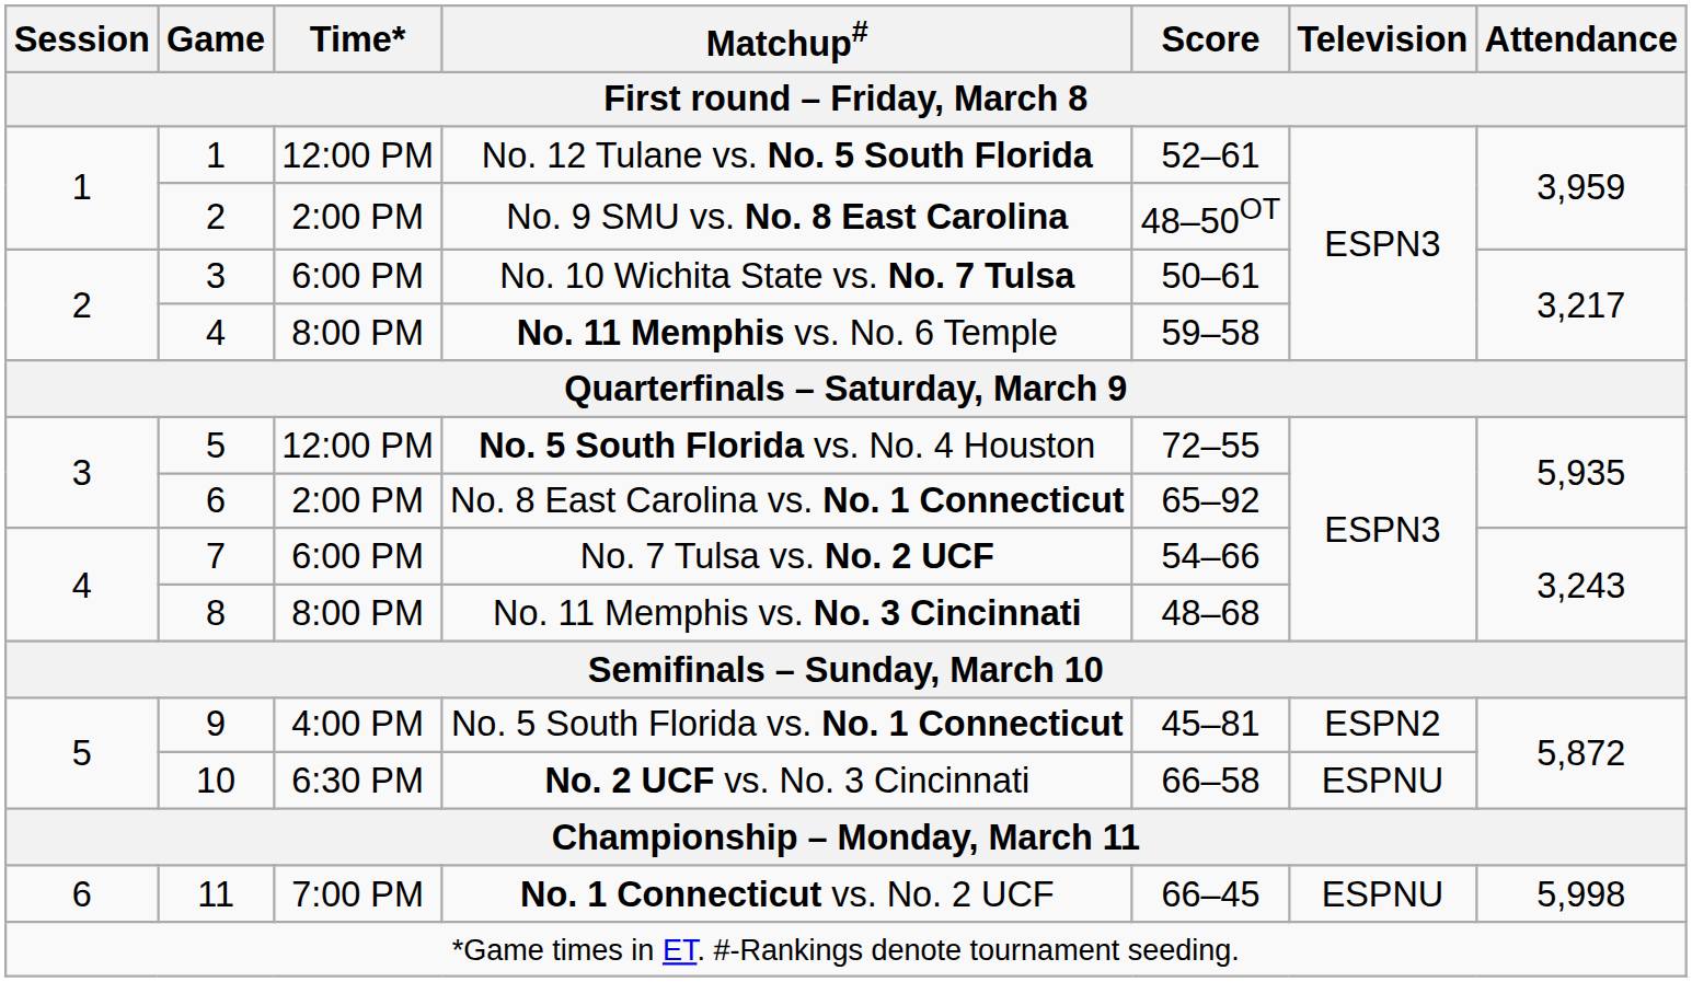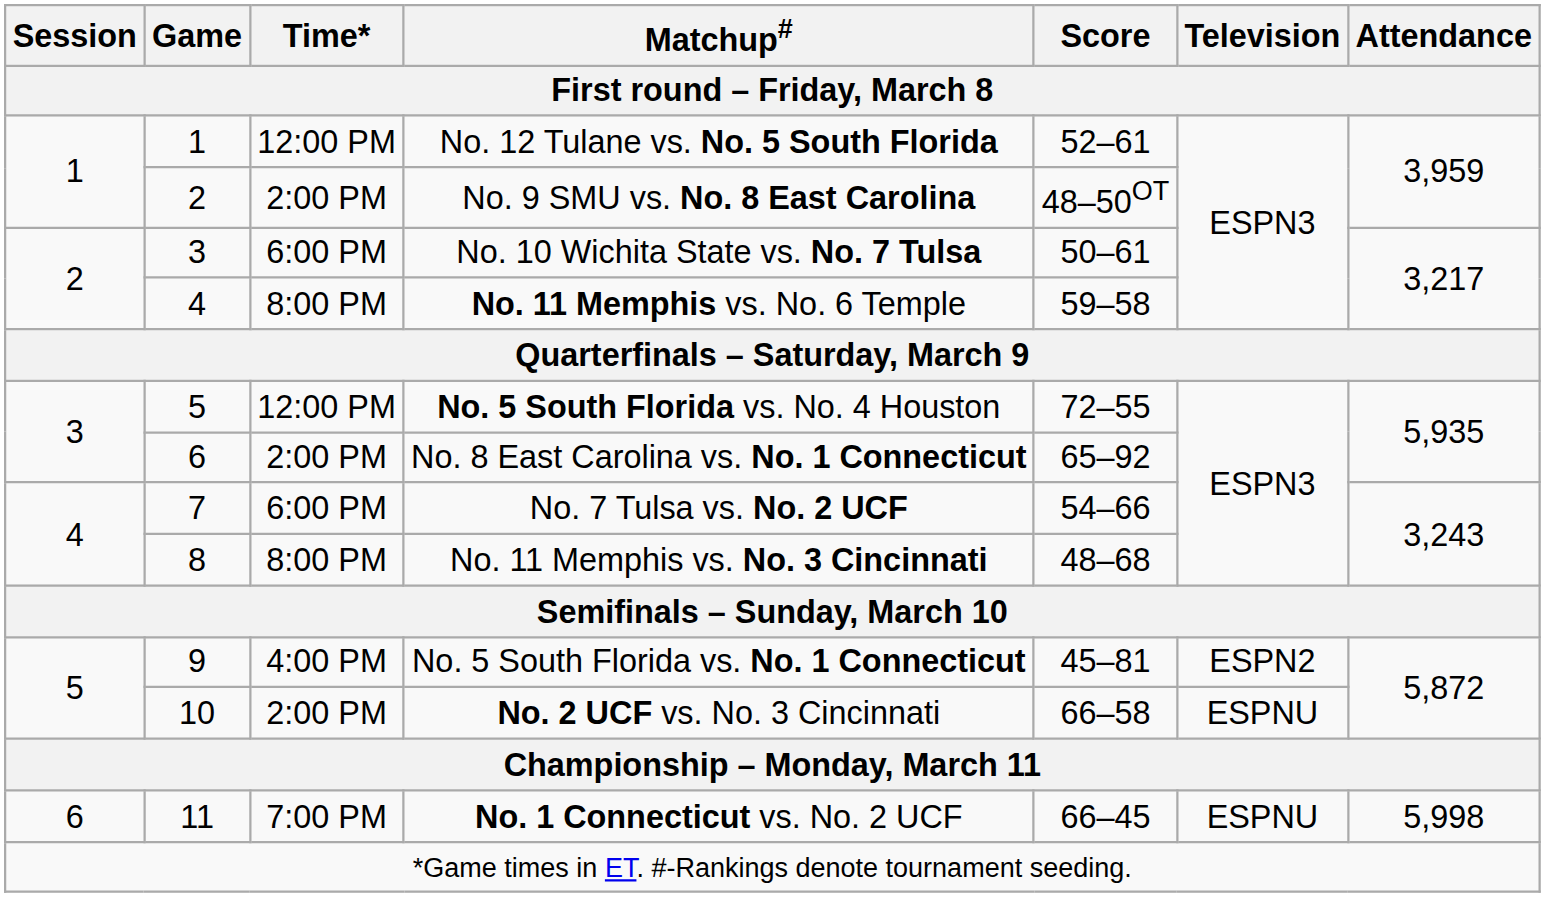 <table class="wikitable" style="font-size:90%;text-align:center">
 <tr>
 <th>Session</th>
 <th>Game</th>
 <th>Time*</th>
 <th>Matchup<sup>#</sup></th>
 <th>Score</th>
 <th>Television</th>
 <th>Attendance</th>
 </tr>
 <tr>
 <th colspan=7>First round – Friday, March 8</th>
 </tr>
 <tr>
 <td rowspan=2>1</td>
 <td>1</td>
 <td>12:00 PM</td>
 <td>No. 12 Tulane vs. <strong>No. 5 South Florida</strong></td>
 <td>52–61</td>
 <td rowspan=4>ESPN3</td>
 <td rowspan=2>3,959</td>
 </tr>
 <tr>
 <td>2</td>
 <td>2:00 PM</td>
 <td>No. 9 SMU vs. <strong>No. 8 East Carolina</strong></td>
 <td>48–50<sup>OT</sup></td>
 </tr>
 <tr>
 <td rowspan=2>2</td>
 <td>3</td>
 <td>6:00 PM</td>
 <td>No. 10 Wichita State vs. <strong>No. 7 Tulsa</strong></td>
 <td>50–61</td>
 <td rowspan=2>3,217</td>
 </tr>
 <tr>
 <td>4</td>
 <td>8:00 PM</td>
 <td><strong>No. 11 Memphis</strong> vs. No. 6 Temple</td>
 <td>59–58</td>
 </tr>
 <tr>
 <th colspan=7>Quarterfinals – Saturday, March 9</th>
 </tr>
 <tr>
 <td rowspan=2>3</td>
 <td>5</td>
 <td>12:00 PM</td>
 <td><strong>No. 5 South Florida</strong> vs. No. 4 Houston</td>
 <td>72–55</td>
 <td rowspan=4>ESPN3</td>
 <td rowspan=2>5,935</td>
 </tr>
 <tr>
 <td>6</td>
 <td>2:00 PM</td>
 <td>No. 8 East Carolina vs. <strong>No. 1 Connecticut</strong></td>
 <td>65–92</td>
 </tr>
 <tr>
 <td rowspan=2>4</td>
 <td>7</td>
 <td>6:00 PM</td>
 <td>No. 7 Tulsa vs. <strong>No. 2 UCF</strong></td>
 <td>54–66</td>
 <td rowspan=2>3,243</td>
 </tr>
 <tr>
 <td>8</td>
 <td>8:00 PM</td>
 <td>No. 11 Memphis vs. <strong>No. 3 Cincinnati</strong></td>
 <td>48–68</td>
 </tr>
 <tr>
 <th colspan=7>Semifinals – Sunday, March 10</th>
 </tr>
 <tr>
 <td rowspan=2>5</td>
 <td>9</td>
 <td>4:00 PM</td>
 <td>No. 5 South Florida vs. <strong>No. 1 Connecticut</strong></td>
 <td>45–81</td>
 <td>ESPN2</td>
 <td rowspan=2>5,872</td>
 </tr>
 <tr>
 <td>10</td>
-<td>6:30 PM</td>
+<td>2:00 PM</td>
 <td><strong>No. 2 UCF</strong> vs. No. 3 Cincinnati</td>
 <td>66–58</td>
 <td>ESPNU</td>
 </tr>
 <tr>
 <th colspan=7>Championship – Monday, March 11</th>
 </tr>
 <tr>
 <td>6</td>
 <td>11</td>
 <td>7:00 PM</td>
 <td><strong>No. 1 Connecticut</strong> vs. No. 2 UCF</td>
 <td>66–45</td>
 <td>ESPNU</td>
 <td>5,998</td>
 </tr>
 <tr>
 <td colspan=7><small>*Game times in <a href='#'>ET</a>. #-Rankings denote tournament seeding.</small></td>
 </tr>
 </table>
